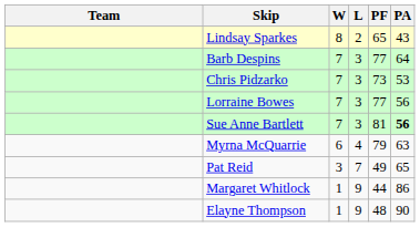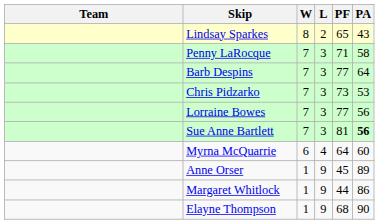 <table class="wikitable" style="text-align: center;">
 <tr>
 <th bgcolor="#efefef" width="225">Team</th>
 <th bgcolor="#efefef" width="140">Skip</th>
 <th bgcolor="#efefef" width="15">W</th>
 <th bgcolor="#efefef" width="15">L</th>
 <th bgcolor="#efefef" width="15">PF</th>
 <th bgcolor="#efefef" width="15">PA</th>
 </tr>
 <tr bgcolor="#ffc">
 <td style="text-align: left;"></td>
 <td style="text-align: left;"><a href='#'>Lindsay Sparkes</a></td>
 <td>8</td>
 <td>2</td>
 <td>65</td>
 <td>43</td>
+</tr>
+<tr bgcolor="#ccffcc">
+<td style="text-align: left;"></td>
+<td style="text-align: left;"><a href='#'>Penny LaRocque</a></td>
+<td>7</td>
+<td>3</td>
+<td>71</td>
+<td>58</td>
 </tr>
 <tr bgcolor="#ccffcc">
 <td style="text-align: left;"></td>
 <td style="text-align: left;"><a href='#'>Barb Despins</a></td>
 <td>7</td>
 <td>3</td>
 <td>77</td>
 <td>64</td>
 </tr>
 <tr bgcolor="#ccffcc">
 <td style="text-align: left;"></td>
 <td style="text-align: left;"><a href='#'>Chris Pidzarko</a></td>
 <td>7</td>
 <td>3</td>
 <td>73</td>
 <td>53</td>
 </tr>
 <tr bgcolor="#ccffcc">
 <td style="text-align: left;"></td>
 <td style="text-align: left;"><a href='#'>Lorraine Bowes</a></td>
 <td>7</td>
 <td>3</td>
 <td>77</td>
 <td>56</td>
 </tr>
 <tr bgcolor="#ccffcc">
 <td style="text-align: left;"></td>
 <td style="text-align: left;"><a href='#'>Sue Anne Bartlett</a></td>
 <td>7</td>
 <td>3</td>
 <td>81</td>
 <td><strong>56</strong></td>
 </tr>
 <tr>
 <td style="text-align: left;"></td>
 <td style="text-align: left;"><a href='#'>Myrna McQuarrie</a></td>
 <td>6</td>
 <td>4</td>
-<td>79</td>
-<td>63</td>
+<td>64</td>
+<td>60</td>
 </tr>
 <tr>
 <td style="text-align: left;"></td>
-<td style="text-align: left;"><a href='#'>Pat Reid</a></td>
-<td>3</td>
-<td>7</td>
-<td>49</td>
-<td>65</td>
+<td style="text-align: left;"><a href='#'>Anne Orser</a></td>
+<td>1</td>
+<td>9</td>
+<td>45</td>
+<td>89</td>
 </tr>
 <tr>
 <td style="text-align: left;"></td>
 <td style="text-align: left;"><a href='#'>Margaret Whitlock</a></td>
 <td>1</td>
 <td>9</td>
 <td>44</td>
 <td>86</td>
 </tr>
 <tr>
 <td style="text-align: left;"></td>
 <td style="text-align: left;"><a href='#'>Elayne Thompson</a></td>
 <td>1</td>
 <td>9</td>
-<td>48</td>
+<td>68</td>
 <td>90</td>
 </tr>
 </table>
